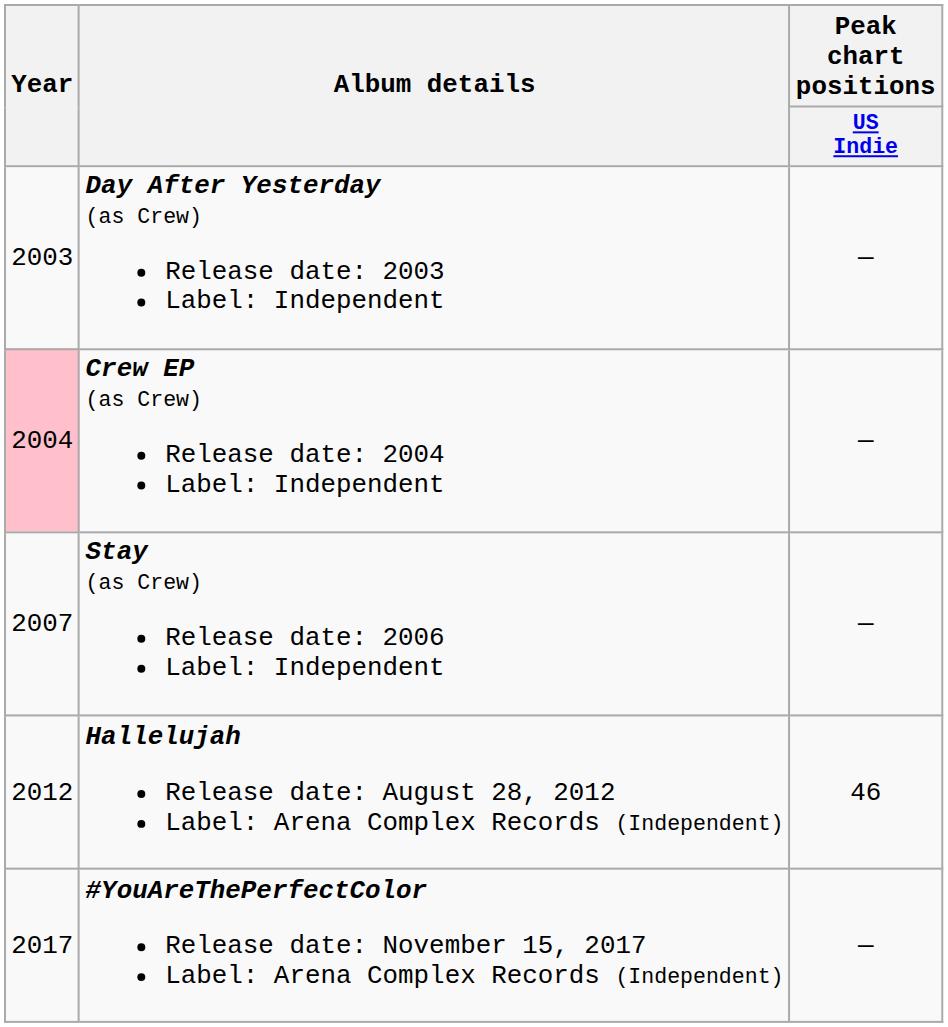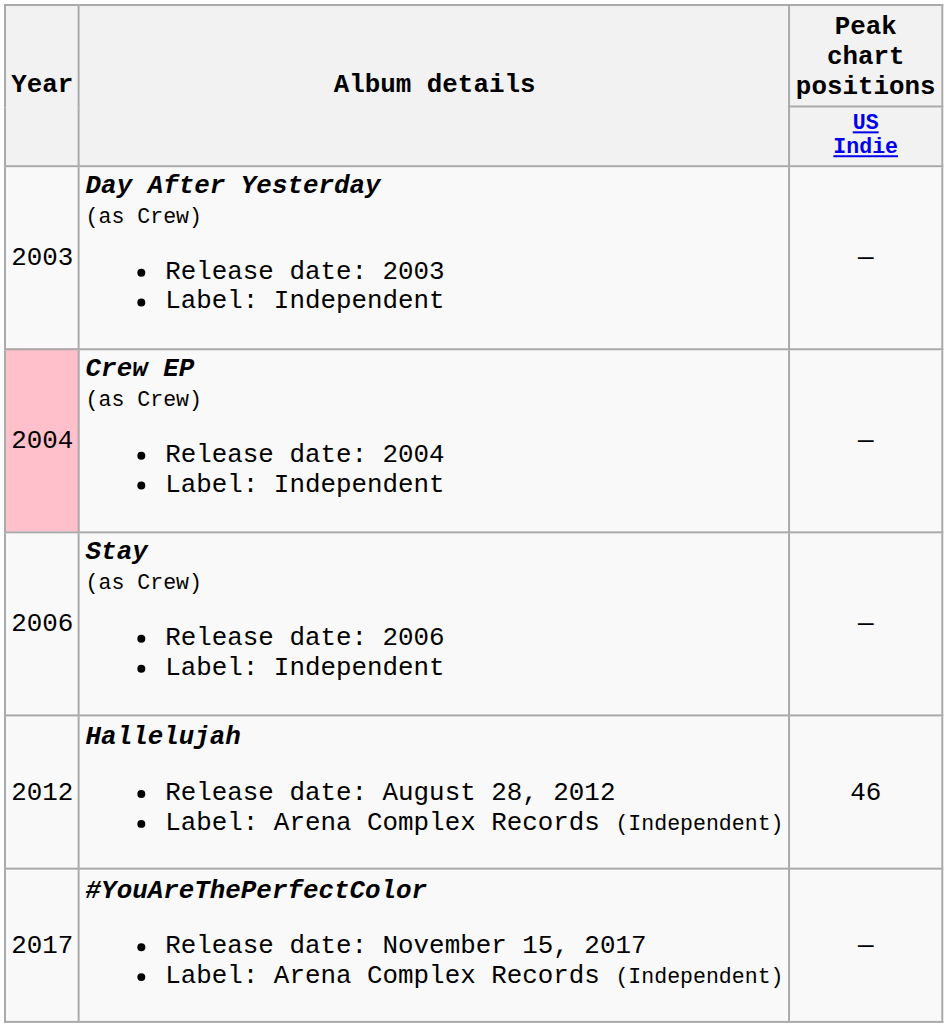 <table class="wikitable" style="text-align:center;">
 <tr>
 <th rowspan="2">Year</th>
 <th rowspan="2">Album details</th>
 <th colspan="5">Peak chart positions</th>
 </tr>
 <tr style="font-size:smaller;">
 <th style="width:40px;"><a href='#'>US<br>Indie</a><br></th>
 </tr>
 <tr>
 <td>2003</td>
 <td align="left"><strong><em>Day After Yesterday</em></strong> <br><small>(as Crew)</small><br><ul><li>Release date: 2003</li><li>Label: Independent</li></ul></td>
 <td>—</td>
 </tr>
 <tr>
 <td style="background: pink;">2004</td>
 <td align="left"><strong><em>Crew EP</em></strong> <br><small>(as Crew)</small><br><ul><li>Release date: 2004</li><li>Label: Independent</li></ul></td>
 <td>—</td>
 </tr>
 <tr>
-<td>2007</td>
+<td>2006</td>
 <td align="left"><strong><em>Stay</em></strong> <br><small>(as Crew)</small><br><ul><li>Release date: 2006</li><li>Label: Independent</li></ul></td>
 <td>—</td>
 </tr>
 <tr>
 <td>2012</td>
 <td align="left"><strong><em>Hallelujah</em></strong><br><ul><li>Release date: August 28, 2012</li><li>Label: Arena Complex Records <small>(Independent)</small></li></ul></td>
 <td>46</td>
 </tr>
 <tr>
 <td>2017</td>
 <td align="left"><strong><em>#YouAreThePerfectColor</em></strong><br><ul><li>Release date: November 15, 2017</li><li>Label: Arena Complex Records <small>(Independent)</small></li></ul></td>
 <td>—</td>
 </tr>
 </table>
